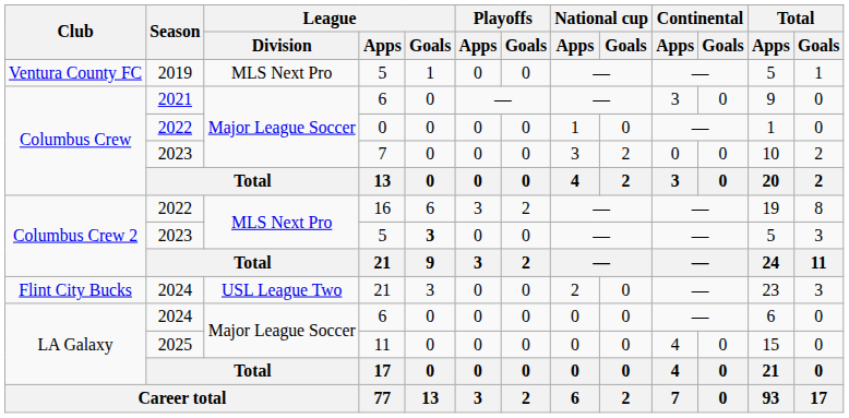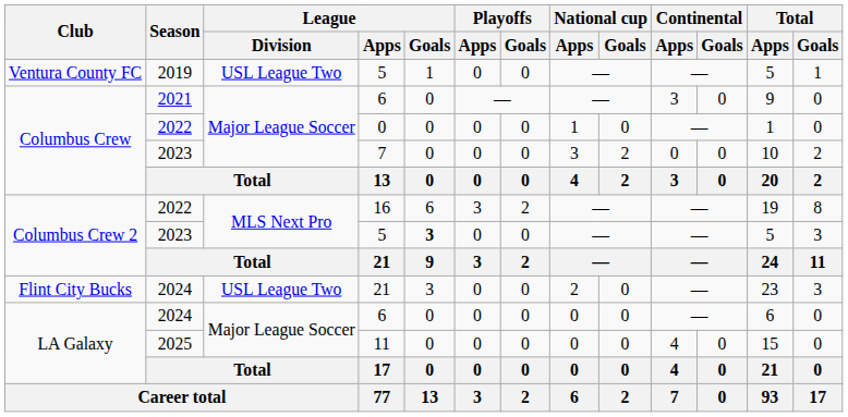 <table class="wikitable" style="text-align: center;">
 <tr>
 <th rowspan="2">Club</th>
 <th rowspan="2">Season</th>
 <th colspan="3">League</th>
 <th colspan="2">Playoffs</th>
 <th colspan="2">National cup</th>
 <th colspan="2">Continental</th>
 <th colspan="2">Total</th>
 </tr>
 <tr>
 <th>Division</th>
 <th>Apps</th>
 <th>Goals</th>
 <th>Apps</th>
 <th>Goals</th>
 <th>Apps</th>
 <th>Goals</th>
 <th>Apps</th>
 <th>Goals</th>
 <th>Apps</th>
 <th>Goals</th>
 </tr>
 <tr>
 <td><a href='#'>Ventura County FC</a></td>
 <td>2019</td>
-<td>MLS Next Pro</td>
+<td><a href='#'>USL League Two</a></td>
 <td>5</td>
 <td>1</td>
 <td>0</td>
 <td>0</td>
 <td colspan="2">—</td>
 <td colspan="2">—</td>
 <td>5</td>
 <td>1</td>
 </tr>
 <tr>
 <td rowspan="4"><a href='#'>Columbus Crew</a></td>
 <td><a href='#'>2021</a></td>
 <td rowspan="3"><a href='#'>Major League Soccer</a></td>
 <td>6</td>
 <td>0</td>
 <td colspan="2">—</td>
 <td colspan="2">—</td>
 <td>3</td>
 <td>0</td>
 <td>9</td>
 <td>0</td>
 </tr>
 <tr>
 <td><a href='#'>2022</a></td>
 <td>0</td>
 <td>0</td>
 <td>0</td>
 <td>0</td>
 <td>1</td>
 <td>0</td>
 <td colspan="2">—</td>
 <td>1</td>
 <td>0</td>
 </tr>
 <tr>
 <td>2023</td>
 <td>7</td>
 <td>0</td>
 <td>0</td>
 <td>0</td>
 <td>3</td>
 <td>2</td>
 <td>0</td>
 <td>0</td>
 <td>10</td>
 <td>2</td>
 </tr>
 <tr>
 <th colspan="2">Total</th>
 <th>13</th>
 <th>0</th>
 <th>0</th>
 <th>0</th>
 <th>4</th>
 <th>2</th>
 <th>3</th>
 <th>0</th>
 <th>20</th>
 <th>2</th>
 </tr>
 <tr>
 <td rowspan="3"><a href='#'>Columbus Crew 2</a></td>
 <td>2022</td>
 <td rowspan="2"><a href='#'>MLS Next Pro</a></td>
 <td>16</td>
 <td>6</td>
 <td>3</td>
 <td>2</td>
 <td colspan="2">—</td>
 <td colspan="2">—</td>
 <td>19</td>
 <td>8</td>
 </tr>
 <tr>
 <td>2023</td>
 <td>5</td>
 <td><strong>3</strong></td>
 <td>0</td>
 <td>0</td>
 <td colspan="2">—</td>
 <td colspan="2">—</td>
 <td>5</td>
 <td>3</td>
 </tr>
 <tr>
 <th colspan="2">Total</th>
 <th>21</th>
 <th>9</th>
 <th>3</th>
 <th>2</th>
 <th colspan="2">—</th>
 <th colspan="2">—</th>
 <th>24</th>
 <th>11</th>
 </tr>
 <tr>
 <td><a href='#'>Flint City Bucks</a></td>
 <td>2024</td>
 <td><a href='#'>USL League Two</a></td>
 <td>21</td>
 <td>3</td>
 <td>0</td>
 <td>0</td>
 <td>2</td>
 <td>0</td>
 <td colspan="2">—</td>
 <td>23</td>
 <td>3</td>
 </tr>
 <tr>
 <td rowspan="3">LA Galaxy</td>
 <td>2024</td>
 <td rowspan="2">Major League Soccer</td>
 <td>6</td>
 <td>0</td>
 <td>0</td>
 <td>0</td>
 <td>0</td>
 <td>0</td>
 <td colspan="2">—</td>
 <td>6</td>
 <td>0</td>
 </tr>
 <tr>
 <td>2025</td>
 <td>11</td>
 <td>0</td>
 <td>0</td>
 <td>0</td>
 <td>0</td>
 <td>0</td>
 <td>4</td>
 <td>0</td>
 <td>15</td>
 <td>0</td>
 </tr>
 <tr>
 <th colspan="2">Total</th>
 <th>17</th>
 <th>0</th>
 <th>0</th>
 <th>0</th>
 <th>0</th>
 <th>0</th>
 <th>4</th>
 <th>0</th>
 <th>21</th>
 <th>0</th>
 </tr>
 <tr>
 <th colspan="3">Career total</th>
 <th>77</th>
 <th>13</th>
 <th>3</th>
 <th>2</th>
 <th>6</th>
 <th>2</th>
 <th>7</th>
 <th>0</th>
 <th>93</th>
 <th>17</th>
 </tr>
 </table>
